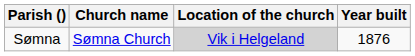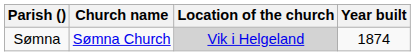 <table class="wikitable" style="text-align:center">
 <tr>
 <th>Parish ()</th>
 <th>Church name</th>
 <th>Location of the church</th>
 <th>Year built</th>
 </tr>
 <tr>
 <td>Sømna</td>
 <td><a href='#'>Sømna Church</a></td>
 <td style="background: lightgrey;"><a href='#'>Vik i Helgeland</a></td>
-<td>1876</td>
+<td>1874</td>
 </tr>
 </table>
